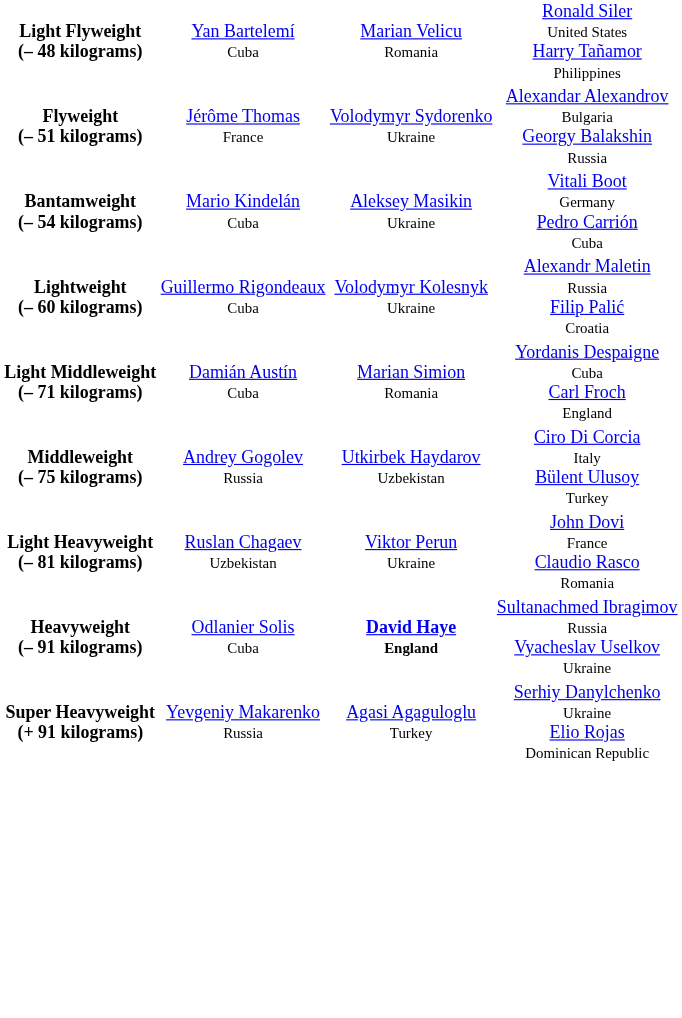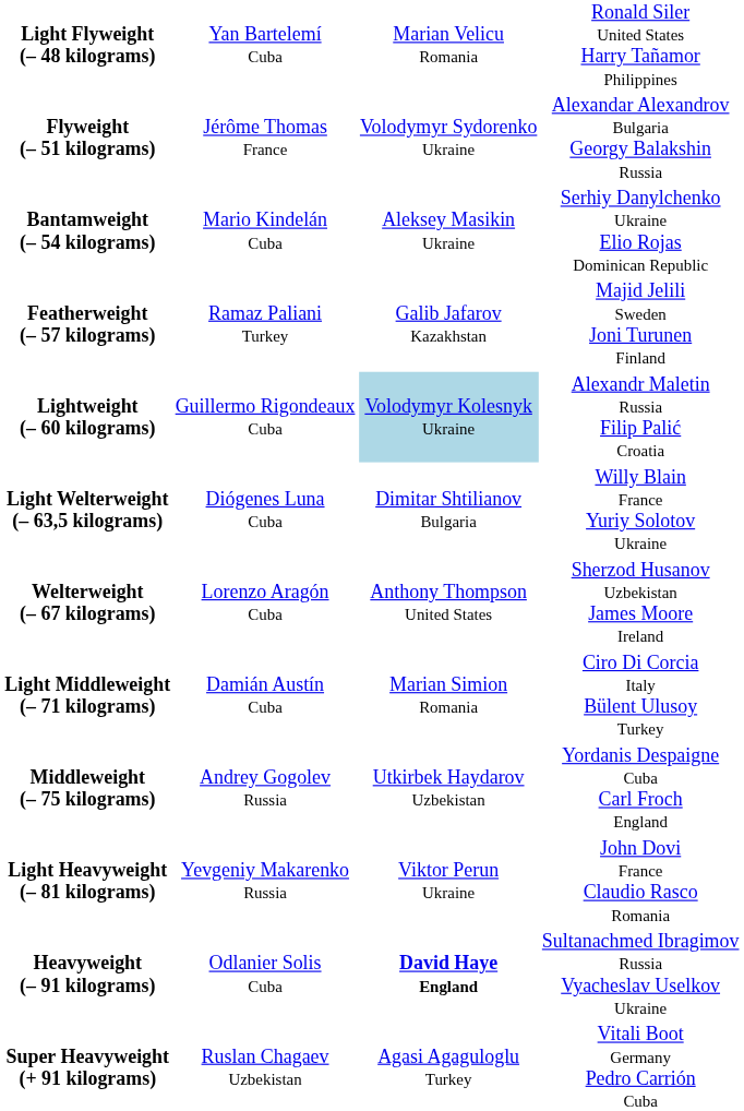 <table>
 <tr align="center">
 <td><strong>Light Flyweight<br>(– 48 kilograms)</strong></td>
 <td> <a href='#'>Yan Bartelemí</a><br><small>Cuba</small></td>
 <td> <a href='#'>Marian Velicu</a><br><small>Romania</small></td>
 <td> <a href='#'>Ronald Siler</a><br><small>United States</small><br> <a href='#'>Harry Tañamor</a><br><small>Philippines</small></td>
 </tr>
 <tr align="center">
 <td><strong>Flyweight<br>(– 51 kilograms)</strong></td>
 <td> <a href='#'>Jérôme Thomas</a><br><small>France</small></td>
 <td> <a href='#'>Volodymyr Sydorenko</a><br><small>Ukraine</small></td>
 <td> <a href='#'>Alexandar Alexandrov</a><br><small>Bulgaria</small><br> <a href='#'>Georgy Balakshin</a><br><small>Russia</small></td>
 </tr>
 <tr align="center">
 <td><strong>Bantamweight<br>(– 54 kilograms)</strong></td>
 <td> <a href='#'>Mario Kindelán</a><br><small>Cuba</small></td>
 <td> <a href='#'>Aleksey Masikin</a><br><small>Ukraine</small></td>
-<td> <a href='#'>Vitali Boot</a><br><small>Germany</small><br> <a href='#'>Pedro Carrión</a><br><small>Cuba</small></td>
+<td> <a href='#'>Serhiy Danylchenko</a><br><small>Ukraine</small><br> <a href='#'>Elio Rojas</a><br><small>Dominican Republic</small></td>
+</tr>
+<tr align="center">
+<td><strong>Featherweight<br>(– 57 kilograms)</strong></td>
+<td> <a href='#'>Ramaz Paliani</a><br><small>Turkey</small></td>
+<td> <a href='#'>Galib Jafarov</a><br><small>Kazakhstan</small></td>
+<td> <a href='#'>Majid Jelili</a><br><small>Sweden</small><br> <a href='#'>Joni Turunen</a><br><small>Finland</small></td>
 </tr>
 <tr align="center">
 <td><strong>Lightweight<br>(– 60 kilograms)</strong></td>
 <td> <a href='#'>Guillermo Rigondeaux</a><br><small>Cuba</small></td>
-<td> <a href='#'>Volodymyr Kolesnyk</a><br><small>Ukraine</small></td>
+<td style="background: lightblue;"> <a href='#'>Volodymyr Kolesnyk</a><br><small>Ukraine</small></td>
 <td> <a href='#'>Alexandr Maletin</a><br><small>Russia</small><br> <a href='#'>Filip Palić</a><br><small>Croatia</small></td>
+</tr>
+<tr align="center">
+<td><strong>Light Welterweight<br>(– 63,5 kilograms)</strong></td>
+<td> <a href='#'>Diógenes Luna</a><br><small>Cuba</small></td>
+<td> <a href='#'>Dimitar Shtilianov</a><br><small>Bulgaria</small></td>
+<td> <a href='#'>Willy Blain</a><br><small>France</small><br> <a href='#'>Yuriy Solotov</a><br><small>Ukraine</small></td>
+</tr>
+<tr align="center">
+<td><strong>Welterweight<br>(– 67 kilograms)</strong></td>
+<td> <a href='#'>Lorenzo Aragón</a><br><small>Cuba</small></td>
+<td> <a href='#'>Anthony Thompson</a><br><small>United States</small></td>
+<td> <a href='#'>Sherzod Husanov</a><br><small>Uzbekistan</small><br> <a href='#'>James Moore</a><br><small>Ireland</small></td>
 </tr>
 <tr align="center">
 <td><strong>Light Middleweight<br>(– 71 kilograms)</strong></td>
 <td> <a href='#'>Damián Austín</a><br><small>Cuba</small></td>
 <td> <a href='#'>Marian Simion</a><br><small>Romania</small></td>
-<td> <a href='#'>Yordanis Despaigne</a><br><small>Cuba</small><br> <a href='#'>Carl Froch</a><br><small>England</small></td>
+<td> <a href='#'>Ciro Di Corcia</a><br><small>Italy</small><br> <a href='#'>Bülent Ulusoy</a><br><small>Turkey</small></td>
 </tr>
 <tr align="center">
 <td><strong>Middleweight<br>(– 75 kilograms)</strong></td>
 <td> <a href='#'>Andrey Gogolev</a><br><small>Russia</small></td>
 <td> <a href='#'>Utkirbek Haydarov</a><br><small>Uzbekistan</small></td>
-<td> <a href='#'>Ciro Di Corcia</a><br><small>Italy</small><br> <a href='#'>Bülent Ulusoy</a><br><small>Turkey</small></td>
+<td> <a href='#'>Yordanis Despaigne</a><br><small>Cuba</small><br> <a href='#'>Carl Froch</a><br><small>England</small></td>
 </tr>
 <tr align="center">
 <td><strong>Light Heavyweight<br>(– 81 kilograms)</strong></td>
-<td> <a href='#'>Ruslan Chagaev</a><br><small>Uzbekistan</small></td>
+<td> <a href='#'>Yevgeniy Makarenko</a><br><small>Russia</small></td>
 <td> <a href='#'>Viktor Perun</a><br><small>Ukraine</small></td>
 <td> <a href='#'>John Dovi</a><br><small>France</small><br> <a href='#'>Claudio Rasco</a><br><small>Romania</small></td>
 </tr>
 <tr align="center">
 <td><strong>Heavyweight<br>(– 91 kilograms)</strong></td>
 <td> <a href='#'>Odlanier Solis</a><br><small>Cuba</small></td>
 <td><strong> <a href='#'>David Haye</a><br><small>England</small></strong></td>
 <td> <a href='#'>Sultanachmed Ibragimov</a><br><small>Russia</small><br> <a href='#'>Vyacheslav Uselkov</a><br><small>Ukraine</small></td>
 </tr>
 <tr align="center">
 <td><strong>Super Heavyweight<br>(+ 91 kilograms)</strong></td>
-<td> <a href='#'>Yevgeniy Makarenko</a><br><small>Russia</small></td>
+<td> <a href='#'>Ruslan Chagaev</a><br><small>Uzbekistan</small></td>
 <td> <a href='#'>Agasi Agaguloglu</a><br><small>Turkey</small></td>
-<td> <a href='#'>Serhiy Danylchenko</a><br><small>Ukraine</small><br> <a href='#'>Elio Rojas</a><br><small>Dominican Republic</small></td>
+<td> <a href='#'>Vitali Boot</a><br><small>Germany</small><br> <a href='#'>Pedro Carrión</a><br><small>Cuba</small></td>
 </tr>
 </table>
